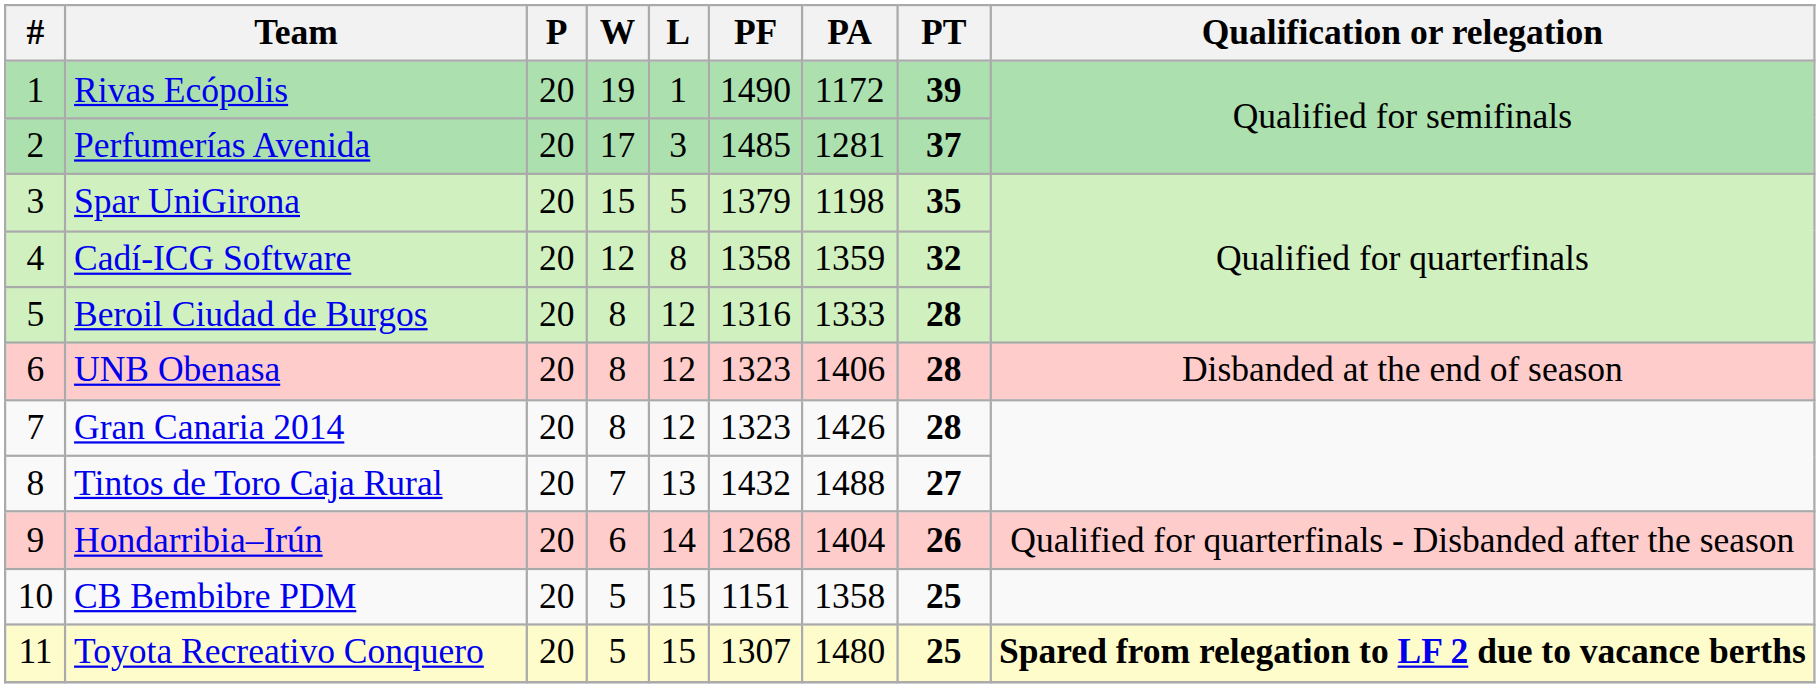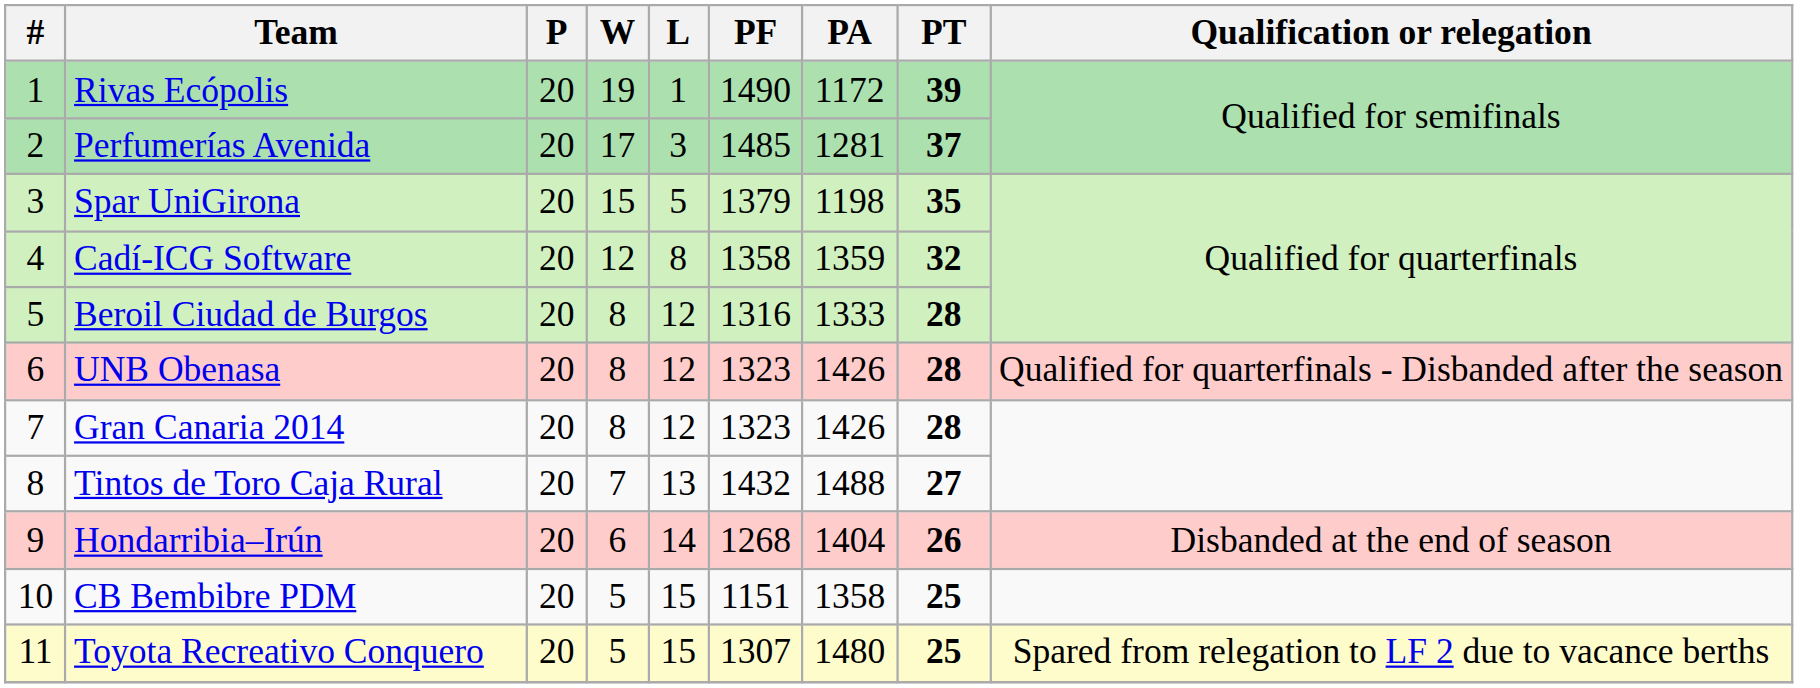 <table class="wikitable" style="text-align: center;">
 <tr>
 <th width=20>#</th>
 <th width=200>Team</th>
 <th width=20>P</th>
 <th width=20>W</th>
 <th width=20>L</th>
 <th width=35>PF</th>
 <th width=35>PA</th>
 <th width=35>PT</th>
 <th>Qualification or relegation</th>
 </tr>
 <tr bgcolor=ACE1AF>
 <td>1</td>
 <td align="left"><a href='#'>Rivas Ecópolis</a></td>
 <td>20</td>
 <td>19</td>
 <td>1</td>
 <td>1490</td>
 <td>1172</td>
 <td><strong>39</strong></td>
 <td rowspan=2>Qualified for semifinals</td>
 </tr>
 <tr bgcolor=ACE1AF>
 <td>2</td>
 <td align="left"><a href='#'>Perfumerías Avenida</a></td>
 <td>20</td>
 <td>17</td>
 <td>3</td>
 <td>1485</td>
 <td>1281</td>
 <td><strong>37</strong></td>
 </tr>
 <tr bgcolor=D0F0C0>
 <td>3</td>
 <td align="left"><a href='#'>Spar UniGirona</a></td>
 <td>20</td>
 <td>15</td>
 <td>5</td>
 <td>1379</td>
 <td>1198</td>
 <td><strong>35</strong></td>
 <td rowspan=3>Qualified for quarterfinals</td>
 </tr>
 <tr bgcolor=D0F0C0>
 <td>4</td>
 <td align="left"><a href='#'>Cadí-ICG Software</a></td>
 <td>20</td>
 <td>12</td>
 <td>8</td>
 <td>1358</td>
 <td>1359</td>
 <td><strong>32</strong></td>
 </tr>
 <tr bgcolor=D0F0C0>
 <td>5</td>
 <td align="left"><a href='#'>Beroil Ciudad de Burgos</a></td>
 <td>20</td>
 <td>8</td>
 <td>12</td>
 <td>1316</td>
 <td>1333</td>
 <td><strong>28</strong></td>
 </tr>
 <tr bgcolor=FFCCCC>
 <td>6</td>
 <td align="left"><a href='#'>UNB Obenasa</a></td>
 <td>20</td>
 <td>8</td>
 <td>12</td>
 <td>1323</td>
-<td>1406</td>
+<td>1426</td>
 <td><strong>28</strong></td>
-<td rowspan=1>Disbanded at the end of season</td>
+<td rowspan=1>Qualified for quarterfinals - Disbanded after the season</td>
 </tr>
 <tr>
 <td>7</td>
 <td align="left"><a href='#'>Gran Canaria 2014</a></td>
 <td>20</td>
 <td>8</td>
 <td>12</td>
 <td>1323</td>
 <td>1426</td>
 <td><strong>28</strong></td>
 </tr>
 <tr>
 <td>8</td>
 <td align="left"><a href='#'>Tintos de Toro Caja Rural</a></td>
 <td>20</td>
 <td>7</td>
 <td>13</td>
 <td>1432</td>
 <td>1488</td>
 <td><strong>27</strong></td>
 </tr>
 <tr bgcolor=FFCCCC>
 <td>9</td>
 <td align="left"><a href='#'>Hondarribia–Irún</a></td>
 <td>20</td>
 <td>6</td>
 <td>14</td>
 <td>1268</td>
 <td>1404</td>
 <td><strong>26</strong></td>
-<td rowspan=1>Qualified for quarterfinals - Disbanded after the season</td>
+<td rowspan=1>Disbanded at the end of season</td>
 </tr>
 <tr>
 <td>10</td>
 <td align="left"><a href='#'>CB Bembibre PDM</a></td>
 <td>20</td>
 <td>5</td>
 <td>15</td>
 <td>1151</td>
 <td>1358</td>
 <td><strong>25</strong></td>
 </tr>
 <tr bgcolor=FFFCCC>
 <td>11</td>
 <td align="left"><a href='#'>Toyota Recreativo Conquero</a></td>
 <td>20</td>
 <td>5</td>
 <td>15</td>
 <td>1307</td>
 <td>1480</td>
 <td><strong>25</strong></td>
-<td><strong>Spared from relegation to <a href='#'>LF 2</a> due to vacance berths</strong></td>
+<td>Spared from relegation to <a href='#'>LF 2</a> due to vacance berths</td>
 </tr>
 <tr>
 </tr>
 </table>
